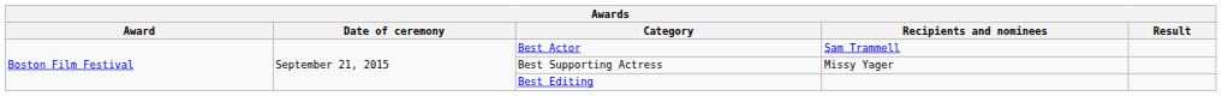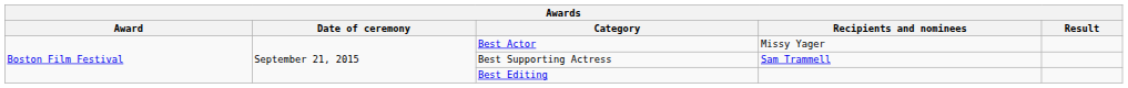 <table class="wikitable sortable" width="95%">
 <tr>
 <th colspan="5">Awards</th>
 </tr>
 <tr>
 <th>Award</th>
 <th>Date of ceremony</th>
 <th>Category</th>
 <th>Recipients and nominees</th>
 <th>Result</th>
 </tr>
 <tr>
 <td rowspan="3"><a href='#'>Boston Film Festival</a></td>
 <td rowspan="3">September 21, 2015</td>
 <td><a href='#'>Best Actor</a></td>
-<td><a href='#'>Sam Trammell</a></td>
+<td>Missy Yager</td>
 <td></td>
 </tr>
 <tr>
 <td>Best Supporting Actress</td>
-<td>Missy Yager</td>
+<td><a href='#'>Sam Trammell</a></td>
 <td></td>
 </tr>
 <tr>
 <td><a href='#'>Best Editing</a></td>
 <td></td>
 <td></td>
 </tr>
 </table>
